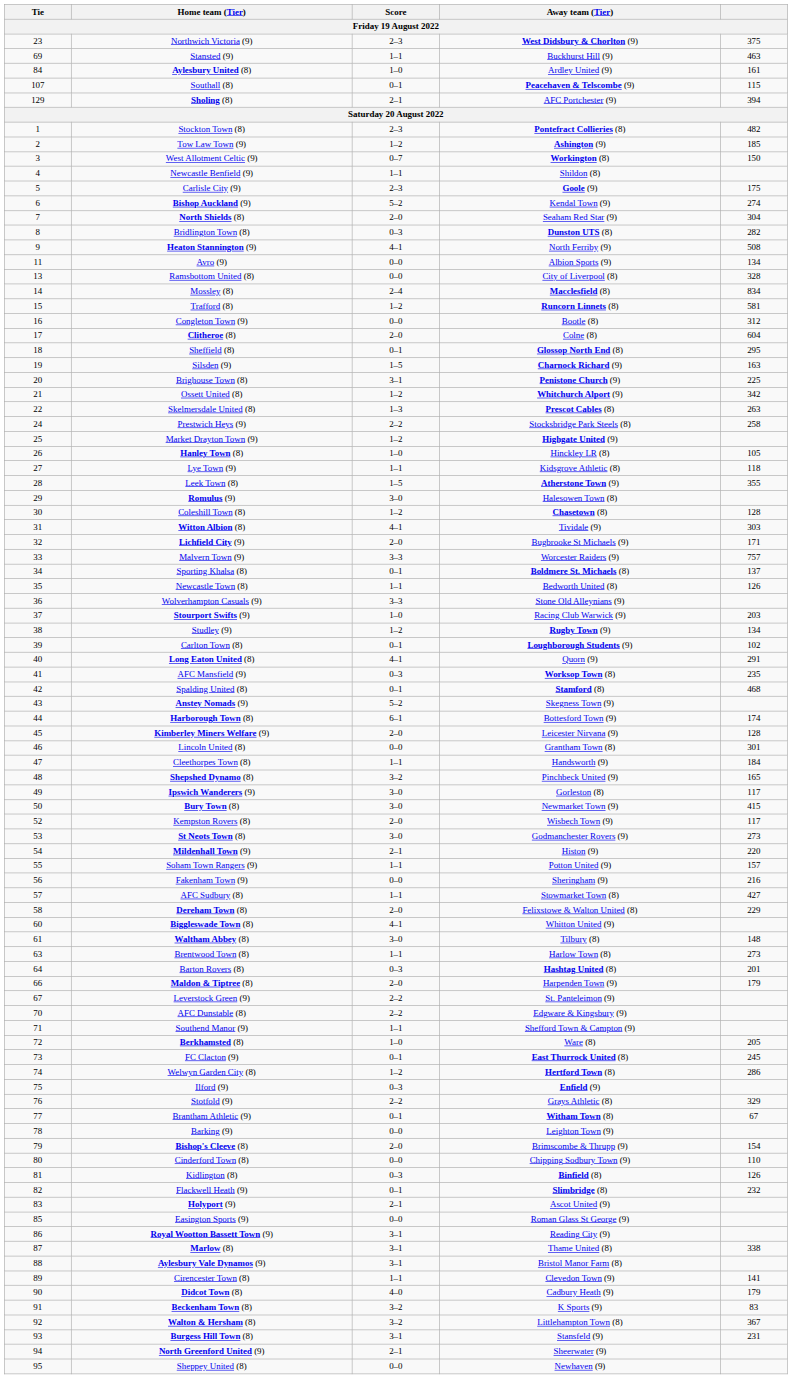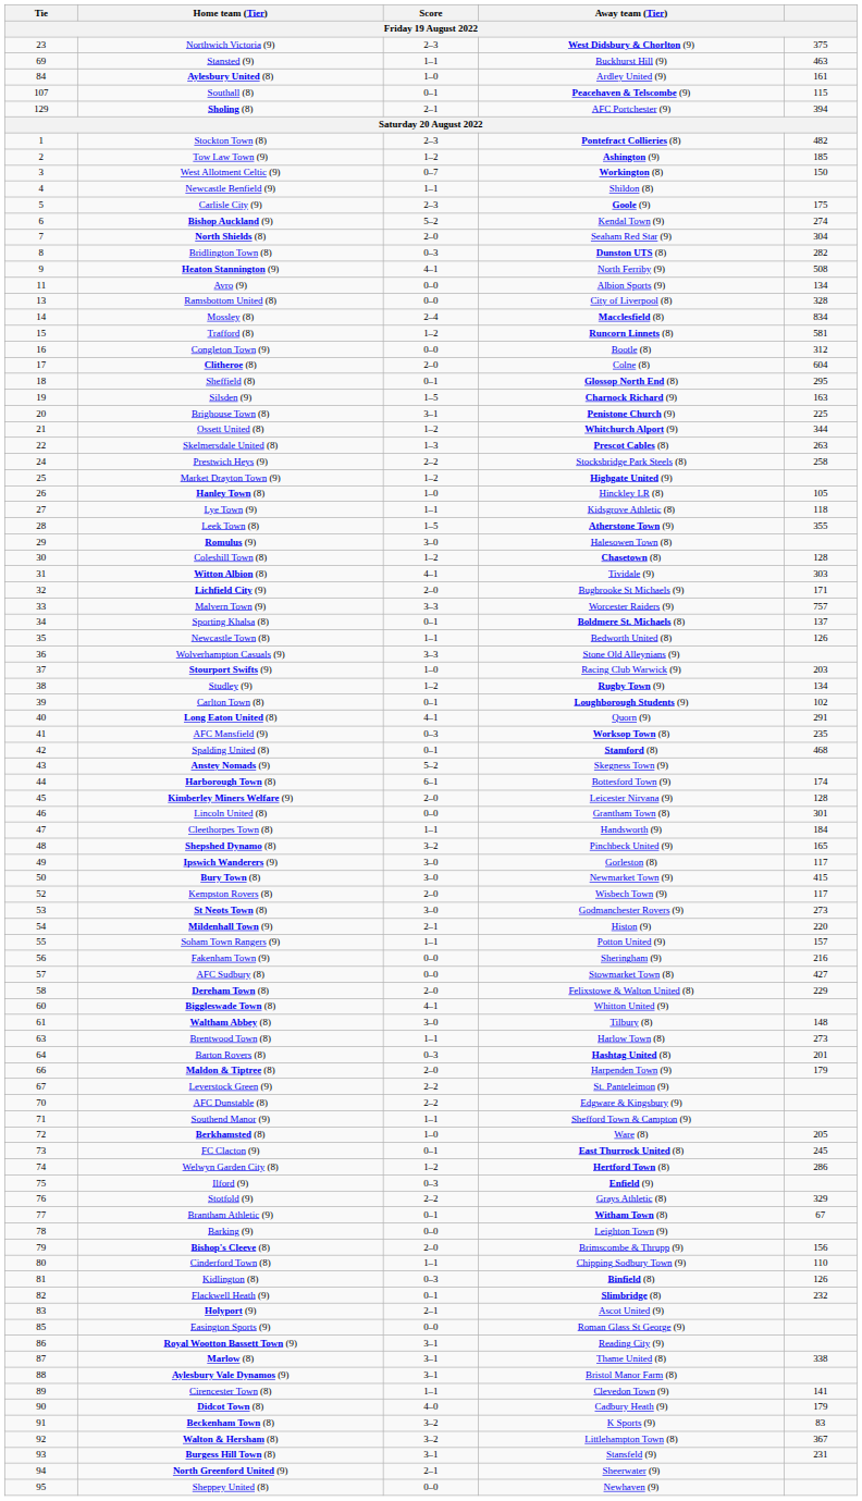 <table class="wikitable" style="text-align:center; font-size:90%; width:100%">
 <tr>
 <th scope="col" style="width:  8.43%;">Tie</th>
 <th scope="col" style="width: 35.29%;">Home team (<a href='#'>Tier</a>)</th>
 <th scope="col" style="width: 11.00%;">Score</th>
 <th scope="col" style="width: 35.29%;">Away team (<a href='#'>Tier</a>)</th>
 <th scope="col" style="width:  8.43%;"></th>
 </tr>
 <tr>
 <th colspan="5"><strong>Friday 19 August 2022</strong></th>
 </tr>
 <tr>
 <td>23</td>
 <td><a href='#'>Northwich Victoria</a> (9)</td>
 <td>2–3</td>
 <td><strong><a href='#'>West Didsbury & Chorlton</a></strong> (9)</td>
 <td>375</td>
 </tr>
 <tr>
 <td>69</td>
 <td><a href='#'>Stansted</a> (9)</td>
 <td>1–1</td>
 <td><a href='#'>Buckhurst Hill</a> (9)</td>
 <td>463</td>
 </tr>
 <tr>
 <td>84</td>
 <td><strong><a href='#'>Aylesbury United</a></strong> (8)</td>
 <td>1–0</td>
 <td><a href='#'>Ardley United</a> (9)</td>
 <td>161</td>
 </tr>
 <tr>
 <td>107</td>
 <td><a href='#'>Southall</a> (8)</td>
 <td>0–1</td>
 <td><strong><a href='#'>Peacehaven & Telscombe</a></strong> (9)</td>
 <td>115</td>
 </tr>
 <tr>
 <td>129</td>
 <td><strong><a href='#'>Sholing</a></strong> (8)</td>
 <td>2–1</td>
 <td><a href='#'>AFC Portchester</a> (9)</td>
 <td>394</td>
 </tr>
 <tr>
 <th colspan="5"><strong>Saturday 20 August 2022</strong></th>
 </tr>
 <tr>
 <td>1</td>
 <td><a href='#'>Stockton Town</a> (8)</td>
 <td>2–3</td>
 <td><strong><a href='#'>Pontefract Collieries</a></strong> (8)</td>
 <td>482</td>
 </tr>
 <tr>
 <td>2</td>
 <td><a href='#'>Tow Law Town</a> (9)</td>
 <td>1–2</td>
 <td><strong><a href='#'>Ashington</a></strong> (9)</td>
 <td>185</td>
 </tr>
 <tr>
 <td>3</td>
 <td><a href='#'>West Allotment Celtic</a> (9)</td>
 <td>0–7</td>
 <td><strong><a href='#'>Workington</a></strong> (8)</td>
 <td>150</td>
 </tr>
 <tr>
 <td>4</td>
 <td><a href='#'>Newcastle Benfield</a> (9)</td>
 <td>1–1</td>
 <td><a href='#'>Shildon</a> (8)</td>
 <td></td>
 </tr>
 <tr>
 <td>5</td>
 <td><a href='#'>Carlisle City</a> (9)</td>
 <td>2–3</td>
 <td><strong><a href='#'>Goole</a></strong> (9)</td>
 <td>175</td>
 </tr>
 <tr>
 <td>6</td>
 <td><strong><a href='#'>Bishop Auckland</a></strong> (9)</td>
 <td>5–2</td>
 <td><a href='#'>Kendal Town</a> (9)</td>
 <td>274</td>
 </tr>
 <tr>
 <td>7</td>
 <td><strong><a href='#'>North Shields</a></strong> (8)</td>
 <td>2–0</td>
 <td><a href='#'>Seaham Red Star</a> (9)</td>
 <td>304</td>
 </tr>
 <tr>
 <td>8</td>
 <td><a href='#'>Bridlington Town</a> (8)</td>
 <td>0–3</td>
 <td><strong><a href='#'>Dunston UTS</a></strong> (8)</td>
 <td>282</td>
 </tr>
 <tr>
 <td>9</td>
 <td><strong><a href='#'>Heaton Stannington</a></strong> (9)</td>
 <td>4–1</td>
 <td><a href='#'>North Ferriby</a> (9)</td>
 <td>508</td>
 </tr>
 <tr>
 <td>11</td>
 <td><a href='#'>Avro</a> (9)</td>
 <td>0–0</td>
 <td><a href='#'>Albion Sports</a> (9)</td>
 <td>134</td>
 </tr>
 <tr>
 <td>13</td>
 <td><a href='#'>Ramsbottom United</a> (8)</td>
 <td>0–0</td>
 <td><a href='#'>City of Liverpool</a> (8)</td>
 <td>328</td>
 </tr>
 <tr>
 <td>14</td>
 <td><a href='#'>Mossley</a> (8)</td>
 <td>2–4</td>
 <td><strong><a href='#'>Macclesfield</a></strong> (8)</td>
 <td>834</td>
 </tr>
 <tr>
 <td>15</td>
 <td><a href='#'>Trafford</a> (8)</td>
 <td>1–2</td>
 <td><strong><a href='#'>Runcorn Linnets</a></strong> (8)</td>
 <td>581</td>
 </tr>
 <tr>
 <td>16</td>
 <td><a href='#'>Congleton Town</a> (9)</td>
 <td>0–0</td>
 <td><a href='#'>Bootle</a> (8)</td>
 <td>312</td>
 </tr>
 <tr>
 <td>17</td>
 <td><strong><a href='#'>Clitheroe</a></strong> (8)</td>
 <td>2–0</td>
 <td><a href='#'>Colne</a> (8)</td>
 <td>604</td>
 </tr>
 <tr>
 <td>18</td>
 <td><a href='#'>Sheffield</a> (8)</td>
 <td>0–1</td>
 <td><strong><a href='#'>Glossop North End</a></strong> (8)</td>
 <td>295</td>
 </tr>
 <tr>
 <td>19</td>
 <td><a href='#'>Silsden</a> (9)</td>
 <td>1–5</td>
 <td><strong><a href='#'>Charnock Richard</a></strong> (9)</td>
 <td>163</td>
 </tr>
 <tr>
 <td>20</td>
 <td><a href='#'>Brighouse Town</a> (8)</td>
 <td>3–1</td>
 <td><strong><a href='#'>Penistone Church</a></strong> (9)</td>
 <td>225</td>
 </tr>
 <tr>
 <td>21</td>
 <td><a href='#'>Ossett United</a> (8)</td>
 <td>1–2</td>
 <td><strong><a href='#'>Whitchurch Alport</a></strong> (9)</td>
-<td>342</td>
+<td>344</td>
 </tr>
 <tr>
 <td>22</td>
 <td><a href='#'>Skelmersdale United</a> (8)</td>
 <td>1–3</td>
 <td><strong><a href='#'>Prescot Cables</a></strong> (8)</td>
 <td>263</td>
 </tr>
 <tr>
 <td>24</td>
 <td><a href='#'>Prestwich Heys</a> (9)</td>
 <td>2–2</td>
 <td><a href='#'>Stocksbridge Park Steels</a> (8)</td>
 <td>258</td>
 </tr>
 <tr>
 <td>25</td>
 <td><a href='#'>Market Drayton Town</a> (9)</td>
 <td>1–2</td>
 <td><strong><a href='#'>Highgate United</a></strong> (9)</td>
 <td></td>
 </tr>
 <tr>
 <td>26</td>
 <td><strong><a href='#'>Hanley Town</a></strong> (8)</td>
 <td>1–0</td>
 <td><a href='#'>Hinckley LR</a> (8)</td>
 <td>105</td>
 </tr>
 <tr>
 <td>27</td>
 <td><a href='#'>Lye Town</a> (9)</td>
 <td>1–1</td>
 <td><a href='#'>Kidsgrove Athletic</a> (8)</td>
 <td>118</td>
 </tr>
 <tr>
 <td>28</td>
 <td><a href='#'>Leek Town</a> (8)</td>
 <td>1–5</td>
 <td><strong><a href='#'>Atherstone Town</a></strong> (9)</td>
 <td>355</td>
 </tr>
 <tr>
 <td>29</td>
 <td><strong><a href='#'>Romulus</a></strong> (9)</td>
 <td>3–0</td>
 <td><a href='#'>Halesowen Town</a> (8)</td>
 <td></td>
 </tr>
 <tr>
 <td>30</td>
 <td><a href='#'>Coleshill Town</a> (8)</td>
 <td>1–2</td>
 <td><strong><a href='#'>Chasetown</a></strong> (8)</td>
 <td>128</td>
 </tr>
 <tr>
 <td>31</td>
 <td><strong><a href='#'>Witton Albion</a></strong> (8)</td>
 <td>4–1</td>
 <td><a href='#'>Tividale</a> (9)</td>
 <td>303</td>
 </tr>
 <tr>
 <td>32</td>
 <td><strong><a href='#'>Lichfield City</a></strong> (9)</td>
 <td>2–0</td>
 <td><a href='#'>Bugbrooke St Michaels</a> (9)</td>
 <td>171</td>
 </tr>
 <tr>
 <td>33</td>
 <td><a href='#'>Malvern Town</a> (9)</td>
 <td>3–3</td>
 <td><a href='#'>Worcester Raiders</a> (9)</td>
 <td>757</td>
 </tr>
 <tr>
 <td>34</td>
 <td><a href='#'>Sporting Khalsa</a> (8)</td>
 <td>0–1</td>
 <td><strong><a href='#'>Boldmere St. Michaels</a></strong> (8)</td>
 <td>137</td>
 </tr>
 <tr>
 <td>35</td>
 <td><a href='#'>Newcastle Town</a> (8)</td>
 <td>1–1</td>
 <td><a href='#'>Bedworth United</a> (8)</td>
 <td>126</td>
 </tr>
 <tr>
 <td>36</td>
 <td><a href='#'>Wolverhampton Casuals</a> (9)</td>
 <td>3–3</td>
 <td><a href='#'>Stone Old Alleynians</a> (9)</td>
 <td></td>
 </tr>
 <tr>
 <td>37</td>
 <td><strong><a href='#'>Stourport Swifts</a></strong> (9)</td>
 <td>1–0</td>
 <td><a href='#'>Racing Club Warwick</a> (9)</td>
 <td>203</td>
 </tr>
 <tr>
 <td>38</td>
 <td><a href='#'>Studley</a> (9)</td>
 <td>1–2</td>
 <td><strong><a href='#'>Rugby Town</a></strong> (9)</td>
 <td>134</td>
 </tr>
 <tr>
 <td>39</td>
 <td><a href='#'>Carlton Town</a> (8)</td>
 <td>0–1</td>
 <td><strong><a href='#'>Loughborough Students</a></strong> (9)</td>
 <td>102</td>
 </tr>
 <tr>
 <td>40</td>
 <td><strong><a href='#'>Long Eaton United</a></strong> (8)</td>
 <td>4–1</td>
 <td><a href='#'>Quorn</a> (9)</td>
 <td>291</td>
 </tr>
 <tr>
 <td>41</td>
 <td><a href='#'>AFC Mansfield</a> (9)</td>
 <td>0–3</td>
 <td><strong><a href='#'>Worksop Town</a></strong> (8)</td>
 <td>235</td>
 </tr>
 <tr>
 <td>42</td>
 <td><a href='#'>Spalding United</a> (8)</td>
 <td>0–1</td>
 <td><strong><a href='#'>Stamford</a></strong> (8)</td>
 <td>468</td>
 </tr>
 <tr>
 <td>43</td>
 <td><strong><a href='#'>Anstey Nomads</a></strong> (9)</td>
 <td>5–2</td>
 <td><a href='#'>Skegness Town</a> (9)</td>
 <td></td>
 </tr>
 <tr>
 <td>44</td>
 <td><strong><a href='#'>Harborough Town</a></strong> (8)</td>
 <td>6–1</td>
 <td><a href='#'>Bottesford Town</a> (9)</td>
 <td>174</td>
 </tr>
 <tr>
 <td>45</td>
 <td><strong><a href='#'>Kimberley Miners Welfare</a></strong> (9)</td>
 <td>2–0</td>
 <td><a href='#'>Leicester Nirvana</a> (9)</td>
 <td>128</td>
 </tr>
 <tr>
 <td>46</td>
 <td><a href='#'>Lincoln United</a> (8)</td>
 <td>0–0</td>
 <td><a href='#'>Grantham Town</a> (8)</td>
 <td>301</td>
 </tr>
 <tr>
 <td>47</td>
 <td><a href='#'>Cleethorpes Town</a> (8)</td>
 <td>1–1</td>
 <td><a href='#'>Handsworth</a> (9)</td>
 <td>184</td>
 </tr>
 <tr>
 <td>48</td>
 <td><strong><a href='#'>Shepshed Dynamo</a></strong> (8)</td>
 <td>3–2</td>
 <td><a href='#'>Pinchbeck United</a> (9)</td>
 <td>165</td>
 </tr>
 <tr>
 <td>49</td>
 <td><strong><a href='#'>Ipswich Wanderers</a></strong> (9)</td>
 <td>3–0</td>
 <td><a href='#'>Gorleston</a> (8)</td>
 <td>117</td>
 </tr>
 <tr>
 <td>50</td>
 <td><strong><a href='#'>Bury Town</a></strong> (8)</td>
 <td>3–0</td>
 <td><a href='#'>Newmarket Town</a> (9)</td>
 <td>415</td>
 </tr>
 <tr>
 <td>52</td>
 <td><a href='#'>Kempston Rovers</a> (8)</td>
 <td>2–0</td>
 <td><a href='#'>Wisbech Town</a> (9)</td>
 <td>117</td>
 </tr>
 <tr>
 <td>53</td>
 <td><strong><a href='#'>St Neots Town</a></strong> (8)</td>
 <td>3–0</td>
 <td><a href='#'>Godmanchester Rovers</a> (9)</td>
 <td>273</td>
 </tr>
 <tr>
 <td>54</td>
 <td><strong><a href='#'>Mildenhall Town</a></strong> (9)</td>
 <td>2–1</td>
 <td><a href='#'>Histon</a> (9)</td>
 <td>220</td>
 </tr>
 <tr>
 <td>55</td>
 <td><a href='#'>Soham Town Rangers</a> (9)</td>
 <td>1–1</td>
 <td><a href='#'>Potton United</a> (9)</td>
 <td>157</td>
 </tr>
 <tr>
 <td>56</td>
 <td><a href='#'>Fakenham Town</a> (9)</td>
 <td>0–0</td>
 <td><a href='#'>Sheringham</a> (9)</td>
 <td>216</td>
 </tr>
 <tr>
 <td>57</td>
 <td><a href='#'>AFC Sudbury</a> (8)</td>
-<td>1–1</td>
+<td>0–0</td>
 <td><a href='#'>Stowmarket Town</a> (8)</td>
 <td>427</td>
 </tr>
 <tr>
 <td>58</td>
 <td><strong><a href='#'>Dereham Town</a></strong> (8)</td>
 <td>2–0</td>
 <td><a href='#'>Felixstowe & Walton United</a> (8)</td>
 <td>229</td>
 </tr>
 <tr>
 <td>60</td>
 <td><strong><a href='#'>Biggleswade Town</a></strong> (8)</td>
 <td>4–1</td>
 <td><a href='#'>Whitton United</a> (9)</td>
 <td></td>
 </tr>
 <tr>
 <td>61</td>
 <td><strong><a href='#'>Waltham Abbey</a></strong> (8)</td>
 <td>3–0</td>
 <td><a href='#'>Tilbury</a> (8)</td>
 <td>148</td>
 </tr>
 <tr>
 <td>63</td>
 <td><a href='#'>Brentwood Town</a> (8)</td>
 <td>1–1</td>
 <td><a href='#'>Harlow Town</a> (8)</td>
 <td>273</td>
 </tr>
 <tr>
 <td>64</td>
 <td><a href='#'>Barton Rovers</a> (8)</td>
 <td>0–3</td>
 <td><strong><a href='#'>Hashtag United</a></strong> (8)</td>
 <td>201</td>
 </tr>
 <tr>
 <td>66</td>
 <td><strong><a href='#'>Maldon & Tiptree</a></strong> (8)</td>
 <td>2–0</td>
 <td><a href='#'>Harpenden Town</a> (9)</td>
 <td>179</td>
 </tr>
 <tr>
 <td>67</td>
 <td><a href='#'>Leverstock Green</a> (9)</td>
 <td>2–2</td>
 <td><a href='#'>St. Panteleimon</a> (9)</td>
 <td></td>
 </tr>
 <tr>
 <td>70</td>
 <td><a href='#'>AFC Dunstable</a> (8)</td>
 <td>2–2</td>
 <td><a href='#'>Edgware & Kingsbury</a> (9)</td>
 <td></td>
 </tr>
 <tr>
 <td>71</td>
 <td><a href='#'>Southend Manor</a> (9)</td>
 <td>1–1</td>
 <td><a href='#'>Shefford Town & Campton</a> (9)</td>
 <td></td>
 </tr>
 <tr>
 <td>72</td>
 <td><strong><a href='#'>Berkhamsted</a></strong> (8)</td>
 <td>1–0</td>
 <td><a href='#'>Ware</a> (8)</td>
 <td>205</td>
 </tr>
 <tr>
 <td>73</td>
 <td><a href='#'>FC Clacton</a> (9)</td>
 <td>0–1</td>
 <td><strong><a href='#'>East Thurrock United</a></strong> (8)</td>
 <td>245</td>
 </tr>
 <tr>
 <td>74</td>
 <td><a href='#'>Welwyn Garden City</a> (8)</td>
 <td>1–2</td>
 <td><strong><a href='#'>Hertford Town</a></strong> (8)</td>
 <td>286</td>
 </tr>
 <tr>
 <td>75</td>
 <td><a href='#'>Ilford</a> (9)</td>
 <td>0–3</td>
 <td><strong><a href='#'>Enfield</a></strong> (9)</td>
 <td></td>
 </tr>
 <tr>
 <td>76</td>
 <td><a href='#'>Stotfold</a> (9)</td>
 <td>2–2</td>
 <td><a href='#'>Grays Athletic</a> (8)</td>
 <td>329</td>
 </tr>
 <tr>
 <td>77</td>
 <td><a href='#'>Brantham Athletic</a> (9)</td>
 <td>0–1</td>
 <td><strong><a href='#'>Witham Town</a></strong> (8)</td>
 <td>67</td>
 </tr>
 <tr>
 <td>78</td>
 <td><a href='#'>Barking</a> (9)</td>
 <td>0–0</td>
 <td><a href='#'>Leighton Town</a> (9)</td>
 <td></td>
 </tr>
 <tr>
 <td>79</td>
 <td><strong><a href='#'>Bishop's Cleeve</a></strong> (8)</td>
 <td>2–0</td>
 <td><a href='#'>Brimscombe & Thrupp</a> (9)</td>
-<td>154</td>
+<td>156</td>
 </tr>
 <tr>
 <td>80</td>
 <td><a href='#'>Cinderford Town</a> (8)</td>
-<td>0–0</td>
+<td>1–1</td>
 <td><a href='#'>Chipping Sodbury Town</a> (9)</td>
 <td>110</td>
 </tr>
 <tr>
 <td>81</td>
 <td><a href='#'>Kidlington</a> (8)</td>
 <td>0–3</td>
 <td><strong><a href='#'>Binfield</a></strong> (8)</td>
 <td>126</td>
 </tr>
 <tr>
 <td>82</td>
 <td><a href='#'>Flackwell Heath</a> (9)</td>
 <td>0–1</td>
 <td><strong><a href='#'>Slimbridge</a></strong> (8)</td>
 <td>232</td>
 </tr>
 <tr>
 <td>83</td>
 <td><strong><a href='#'>Holyport</a></strong> (9)</td>
 <td>2–1</td>
 <td><a href='#'>Ascot United</a> (9)</td>
 <td></td>
 </tr>
 <tr>
 <td>85</td>
 <td><a href='#'>Easington Sports</a> (9)</td>
 <td>0–0</td>
 <td><a href='#'>Roman Glass St George</a> (9)</td>
 <td></td>
 </tr>
 <tr>
 <td>86</td>
 <td><strong><a href='#'>Royal Wootton Bassett Town</a></strong> (9)</td>
 <td>3–1</td>
 <td><a href='#'>Reading City</a> (9)</td>
 <td></td>
 </tr>
 <tr>
 <td>87</td>
 <td><strong><a href='#'>Marlow</a></strong> (8)</td>
 <td>3–1</td>
 <td><a href='#'>Thame United</a> (8)</td>
 <td>338</td>
 </tr>
 <tr>
 <td>88</td>
 <td><strong><a href='#'>Aylesbury Vale Dynamos</a></strong> (9)</td>
 <td>3–1</td>
 <td><a href='#'>Bristol Manor Farm</a> (8)</td>
 <td></td>
 </tr>
 <tr>
 <td>89</td>
 <td><a href='#'>Cirencester Town</a> (8)</td>
 <td>1–1</td>
 <td><a href='#'>Clevedon Town</a> (9)</td>
 <td>141</td>
 </tr>
 <tr>
 <td>90</td>
 <td><strong><a href='#'>Didcot Town</a></strong> (8)</td>
 <td>4–0</td>
 <td><a href='#'>Cadbury Heath</a> (9)</td>
 <td>179</td>
 </tr>
 <tr>
 <td>91</td>
 <td><strong><a href='#'>Beckenham Town</a></strong> (8)</td>
 <td>3–2</td>
 <td><a href='#'>K Sports</a> (9)</td>
 <td>83</td>
 </tr>
 <tr>
 <td>92</td>
 <td><strong><a href='#'>Walton & Hersham</a></strong> (8)</td>
 <td>3–2</td>
 <td><a href='#'>Littlehampton Town</a> (8)</td>
 <td>367</td>
 </tr>
 <tr>
 <td>93</td>
 <td><strong><a href='#'>Burgess Hill Town</a></strong> (8)</td>
 <td>3–1</td>
 <td><a href='#'>Stansfeld</a> (9)</td>
 <td>231</td>
 </tr>
 <tr>
 <td>94</td>
 <td><strong><a href='#'>North Greenford United</a></strong> (9)</td>
 <td>2–1</td>
 <td><a href='#'>Sheerwater</a> (9)</td>
 <td></td>
 </tr>
 <tr>
 <td>95</td>
 <td><a href='#'>Sheppey United</a> (8)</td>
 <td>0–0</td>
 <td><a href='#'>Newhaven</a> (9)</td>
 <td></td>
 </tr>
 </table>
